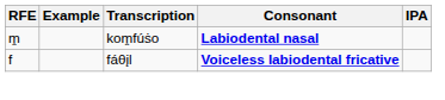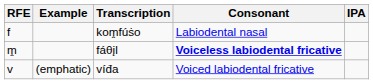 <table class="wikitable">
 <tr>
 <th scope="col">RFE</th>
 <th scope="col">Example</th>
 <th scope="col">Transcription</th>
 <th scope="col">Consonant</th>
 <th scope="col">IPA</th>
 </tr>
 <tr>
-<td>m̭</td>
+<td>f</td>
 <td></td>
 <td>kom̭fúṡo</td>
-<td><strong><a href='#'>Labiodental nasal</a></strong></td>
+<td><a href='#'>Labiodental nasal</a></td>
 <td></td>
 </tr>
 <tr>
-<td>f</td>
+<td>m̭</td>
 <td></td>
 <td>fáθįl</td>
 <td><strong><a href='#'>Voiceless labiodental fricative</a></strong></td>
 <td></td>
 </tr>
+<tr>
+<td>v</td>
+<td> (emphatic)</td>
+<td>víđa</td>
+<td><a href='#'>Voiced labiodental fricative</a></td>
+<td></td>
+</tr>
 </table>
